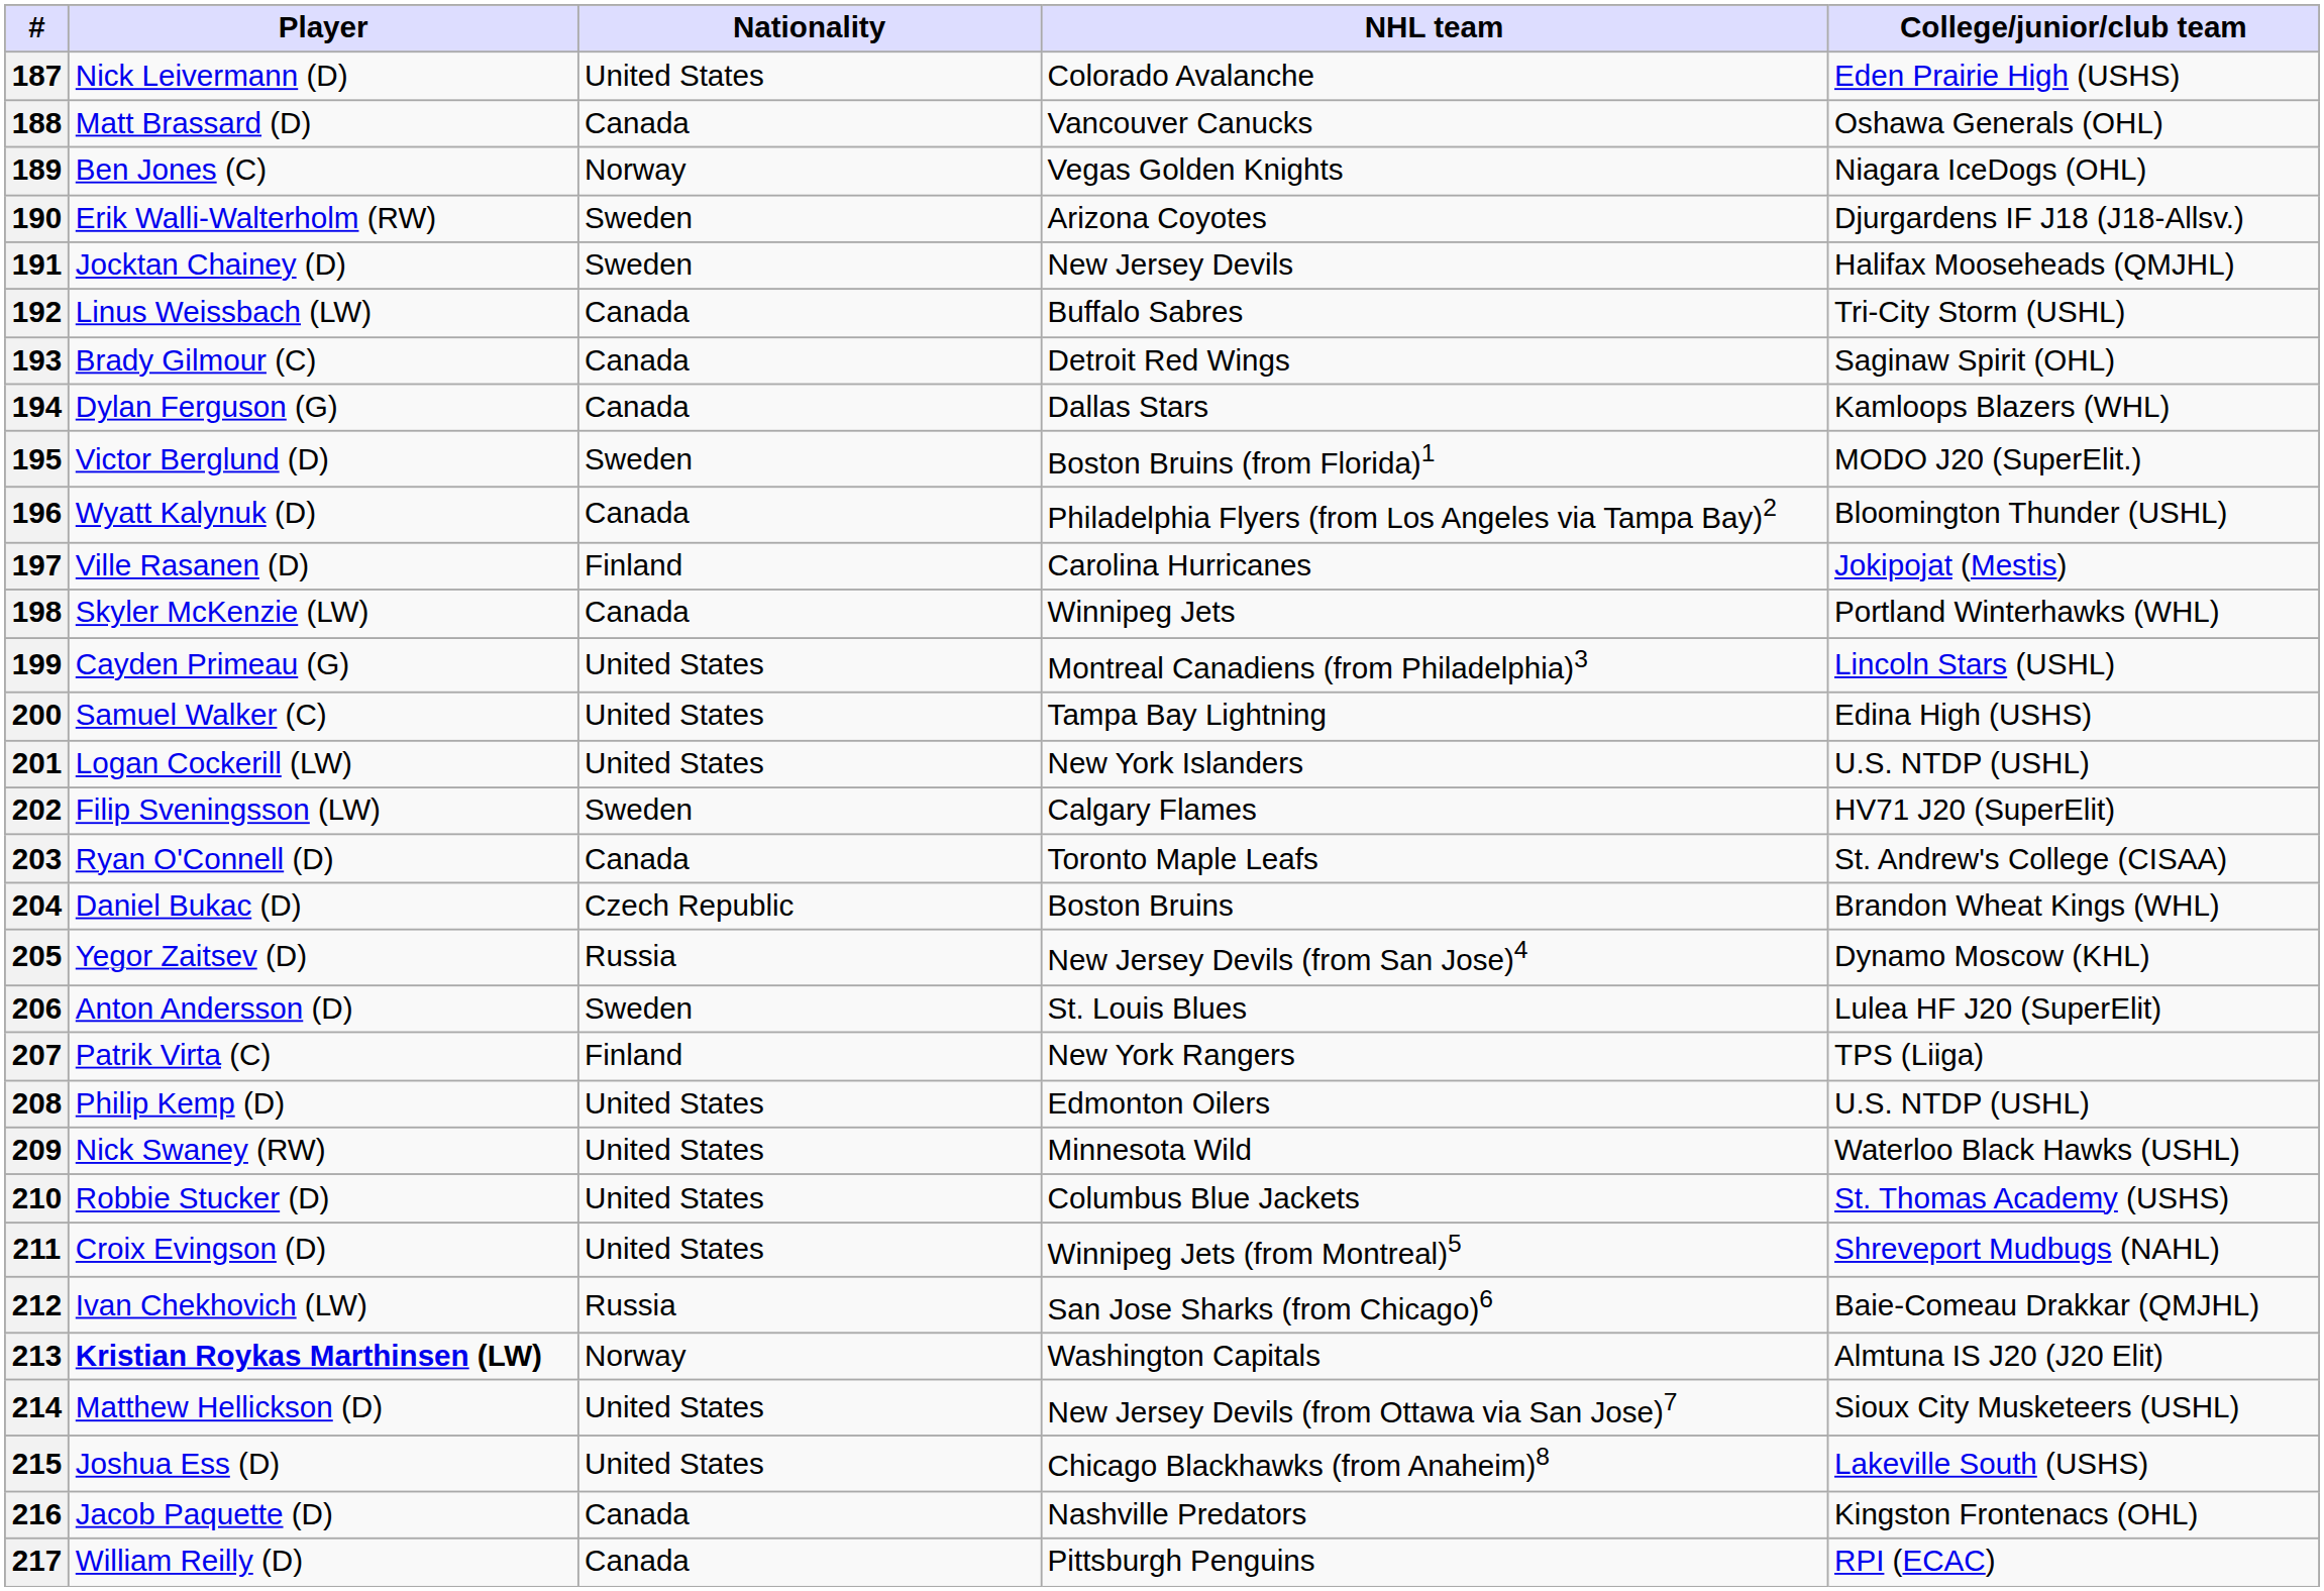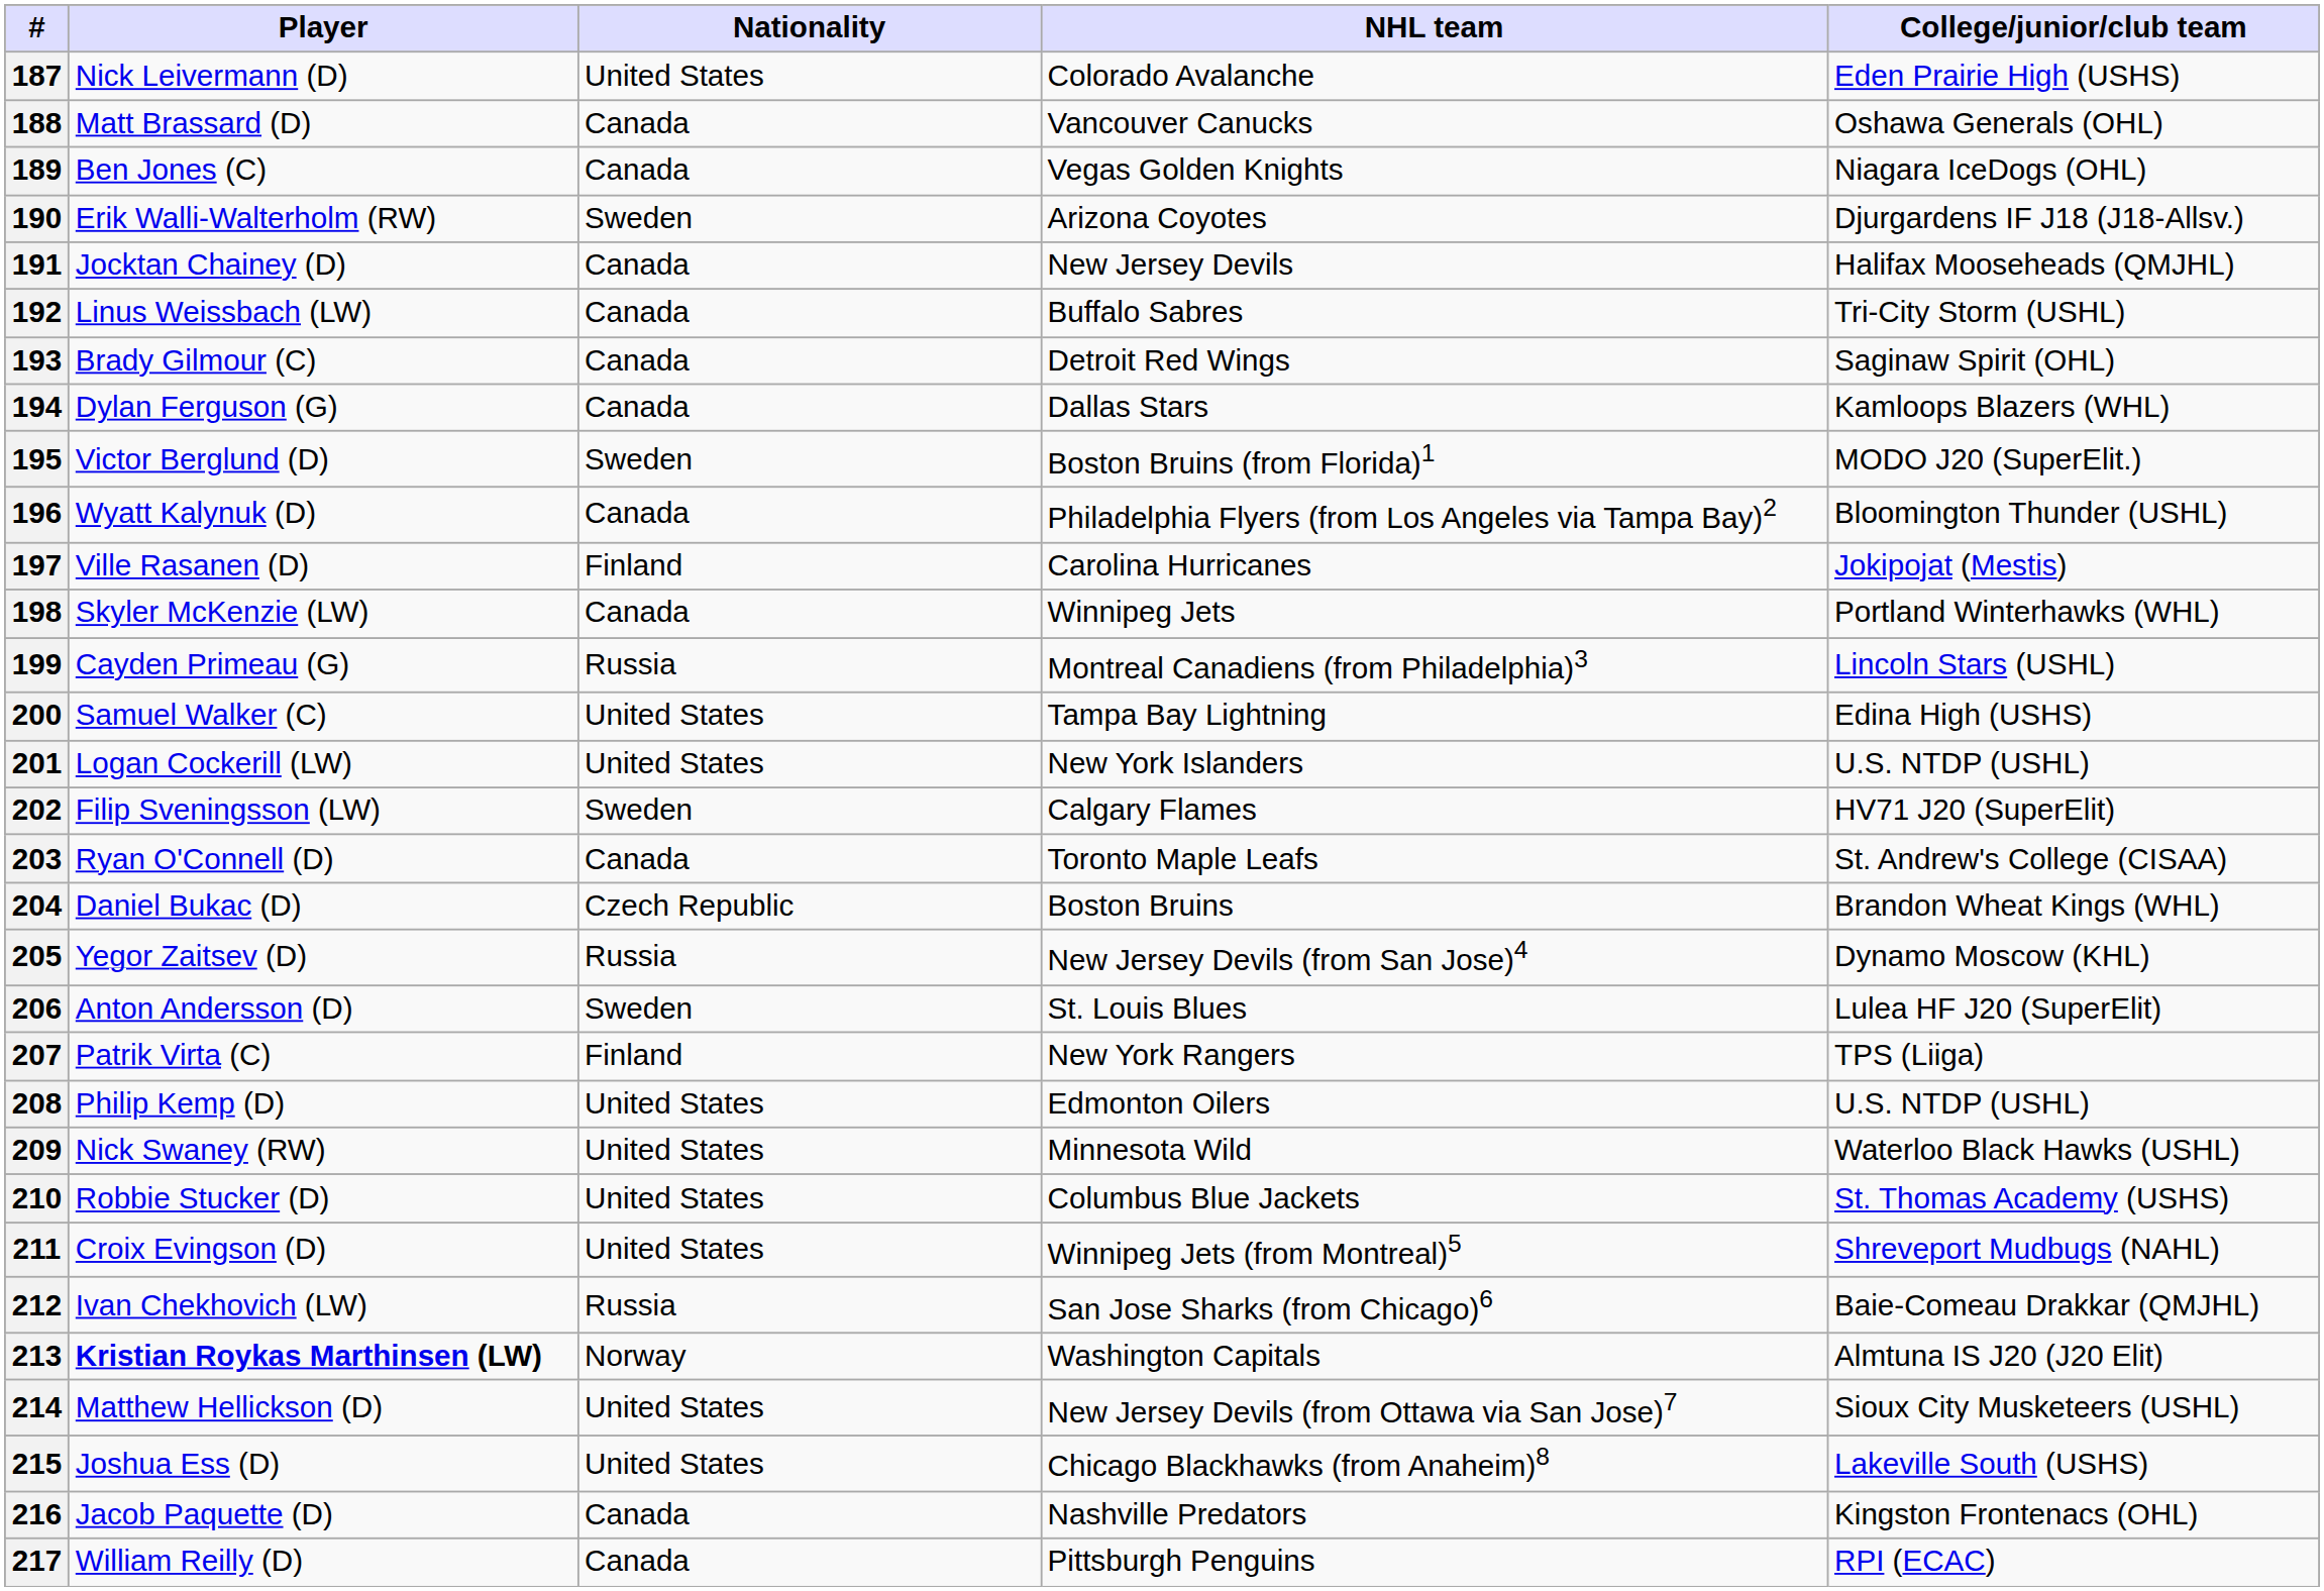 <table class="wikitable">
 <tr>
 <th style="background:#ddf; width:2.75%;">#</th>
 <th style="background:#ddf; width:22.0%;">Player</th>
 <th style="background:#ddf; width:20.0%;">Nationality</th>
 <th style="background:#ddf; width:34.0%;">NHL team</th>
 <th style="background:#ddf; width:100.0%;">College/junior/club team</th>
 </tr>
 <tr>
 <th>187</th>
 <td><a href='#'>Nick Leivermann</a> (D)</td>
 <td> United States</td>
 <td>Colorado Avalanche</td>
 <td><a href='#'>Eden Prairie High</a> (USHS)</td>
 </tr>
 <tr>
 <th>188</th>
 <td><a href='#'>Matt Brassard</a> (D)</td>
 <td> Canada</td>
 <td>Vancouver Canucks</td>
 <td>Oshawa Generals (OHL)</td>
 </tr>
 <tr>
 <th>189</th>
 <td><a href='#'>Ben Jones</a> (C)</td>
-<td> Norway</td>
+<td> Canada</td>
 <td>Vegas Golden Knights</td>
 <td>Niagara IceDogs (OHL)</td>
 </tr>
 <tr>
 <th>190</th>
 <td><a href='#'>Erik Walli-Walterholm</a> (RW)</td>
 <td> Sweden</td>
 <td>Arizona Coyotes</td>
 <td>Djurgardens IF J18 (J18-Allsv.)</td>
 </tr>
 <tr>
 <th>191</th>
 <td><a href='#'>Jocktan Chainey</a> (D)</td>
-<td> Sweden</td>
+<td> Canada</td>
 <td>New Jersey Devils</td>
 <td>Halifax Mooseheads (QMJHL)</td>
 </tr>
 <tr>
 <th>192</th>
 <td><a href='#'>Linus Weissbach</a> (LW)</td>
 <td> Canada</td>
 <td>Buffalo Sabres</td>
 <td>Tri-City Storm (USHL)</td>
 </tr>
 <tr>
 <th>193</th>
 <td><a href='#'>Brady Gilmour</a> (C)</td>
 <td> Canada</td>
 <td>Detroit Red Wings</td>
 <td>Saginaw Spirit (OHL)</td>
 </tr>
 <tr>
 <th>194</th>
 <td><a href='#'>Dylan Ferguson</a> (G)</td>
 <td> Canada</td>
 <td>Dallas Stars</td>
 <td>Kamloops Blazers (WHL)</td>
 </tr>
 <tr>
 <th>195</th>
 <td><a href='#'>Victor Berglund</a> (D)</td>
 <td> Sweden</td>
 <td>Boston Bruins (from Florida)<sup>1</sup></td>
 <td>MODO J20 (SuperElit.)</td>
 </tr>
 <tr>
 <th>196</th>
 <td><a href='#'>Wyatt Kalynuk</a> (D)</td>
 <td> Canada</td>
 <td>Philadelphia Flyers (from Los Angeles via Tampa Bay)<sup>2</sup></td>
 <td>Bloomington Thunder (USHL)</td>
 </tr>
 <tr>
 <th>197</th>
 <td><a href='#'>Ville Rasanen</a> (D)</td>
 <td> Finland</td>
 <td>Carolina Hurricanes</td>
 <td><a href='#'>Jokipojat</a> (<a href='#'>Mestis</a>)</td>
 </tr>
 <tr>
 <th>198</th>
 <td><a href='#'>Skyler McKenzie</a> (LW)</td>
 <td> Canada</td>
 <td>Winnipeg Jets</td>
 <td>Portland Winterhawks (WHL)</td>
 </tr>
 <tr>
 <th>199</th>
 <td><a href='#'>Cayden Primeau</a> (G)</td>
-<td> United States</td>
+<td> Russia</td>
 <td>Montreal Canadiens (from Philadelphia)<sup>3</sup></td>
 <td><a href='#'>Lincoln Stars</a> (USHL)</td>
 </tr>
 <tr>
 <th>200</th>
 <td><a href='#'>Samuel Walker</a> (C)</td>
 <td> United States</td>
 <td>Tampa Bay Lightning</td>
 <td>Edina High (USHS)</td>
 </tr>
 <tr>
 <th>201</th>
 <td><a href='#'>Logan Cockerill</a> (LW)</td>
 <td> United States</td>
 <td>New York Islanders</td>
 <td>U.S. NTDP (USHL)</td>
 </tr>
 <tr>
 <th>202</th>
 <td><a href='#'>Filip Sveningsson</a> (LW)</td>
 <td> Sweden</td>
 <td>Calgary Flames</td>
 <td>HV71 J20 (SuperElit)</td>
 </tr>
 <tr>
 <th>203</th>
 <td><a href='#'>Ryan O'Connell</a> (D)</td>
 <td> Canada</td>
 <td>Toronto Maple Leafs</td>
 <td>St. Andrew's College (CISAA)</td>
 </tr>
 <tr>
 <th>204</th>
 <td><a href='#'>Daniel Bukac</a> (D)</td>
 <td> Czech Republic</td>
 <td>Boston Bruins</td>
 <td>Brandon Wheat Kings (WHL)</td>
 </tr>
 <tr>
 <th>205</th>
 <td><a href='#'>Yegor Zaitsev</a> (D)</td>
 <td> Russia</td>
 <td>New Jersey Devils (from San Jose)<sup>4</sup></td>
 <td>Dynamo Moscow (KHL)</td>
 </tr>
 <tr>
 <th>206</th>
 <td><a href='#'>Anton Andersson</a> (D)</td>
 <td> Sweden</td>
 <td>St. Louis Blues</td>
 <td>Lulea HF J20 (SuperElit)</td>
 </tr>
 <tr>
 <th>207</th>
 <td><a href='#'>Patrik Virta</a> (C)</td>
 <td> Finland</td>
 <td>New York Rangers</td>
 <td>TPS (Liiga)</td>
 </tr>
 <tr>
 <th>208</th>
 <td><a href='#'>Philip Kemp</a> (D)</td>
 <td> United States</td>
 <td>Edmonton Oilers</td>
 <td>U.S. NTDP (USHL)</td>
 </tr>
 <tr>
 <th>209</th>
 <td><a href='#'>Nick Swaney</a> (RW)</td>
 <td> United States</td>
 <td>Minnesota Wild</td>
 <td>Waterloo Black Hawks (USHL)</td>
 </tr>
 <tr>
 <th>210</th>
 <td><a href='#'>Robbie Stucker</a> (D)</td>
 <td> United States</td>
 <td>Columbus Blue Jackets</td>
 <td><a href='#'>St. Thomas Academy</a> (USHS)</td>
 </tr>
 <tr>
 <th>211</th>
 <td><a href='#'>Croix Evingson</a> (D)</td>
 <td> United States</td>
 <td>Winnipeg Jets (from Montreal)<sup>5</sup></td>
 <td><a href='#'>Shreveport Mudbugs</a> (NAHL)</td>
 </tr>
 <tr>
 <th>212</th>
 <td><a href='#'>Ivan Chekhovich</a> (LW)</td>
 <td> Russia</td>
 <td>San Jose Sharks (from Chicago)<sup>6</sup></td>
 <td>Baie-Comeau Drakkar (QMJHL)</td>
 </tr>
 <tr>
 <th>213</th>
 <td><strong><a href='#'>Kristian Roykas Marthinsen</a> (LW)</strong></td>
 <td> Norway</td>
 <td>Washington Capitals</td>
 <td>Almtuna IS J20 (J20 Elit)</td>
 </tr>
 <tr>
 <th>214</th>
 <td><a href='#'>Matthew Hellickson</a> (D)</td>
 <td> United States</td>
 <td>New Jersey Devils (from Ottawa via San Jose)<sup>7</sup></td>
 <td>Sioux City Musketeers (USHL)</td>
 </tr>
 <tr>
 <th>215</th>
 <td><a href='#'>Joshua Ess</a> (D)</td>
 <td> United States</td>
 <td>Chicago Blackhawks (from Anaheim)<sup>8</sup></td>
 <td><a href='#'>Lakeville South</a> (USHS)</td>
 </tr>
 <tr>
 <th>216</th>
 <td><a href='#'>Jacob Paquette</a> (D)</td>
 <td> Canada</td>
 <td>Nashville Predators</td>
 <td>Kingston Frontenacs (OHL)</td>
 </tr>
 <tr>
 <th>217</th>
 <td><a href='#'>William Reilly</a> (D)</td>
 <td> Canada</td>
 <td>Pittsburgh Penguins</td>
 <td><a href='#'>RPI</a> (<a href='#'>ECAC</a>)</td>
 </tr>
 </table>
